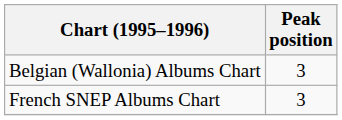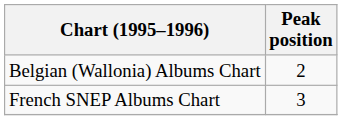 <table class="wikitable sortable">
 <tr>
 <th>Chart (1995–1996)</th>
 <th>Peak<br>position</th>
 </tr>
 <tr>
 <td>Belgian (Wallonia) Albums Chart</td>
-<td align="center">3</td>
+<td align="center">2</td>
 </tr>
 <tr>
 <td>French SNEP Albums Chart</td>
 <td align="center">3</td>
 </tr>
 <tr>
 </tr>
 </table>
